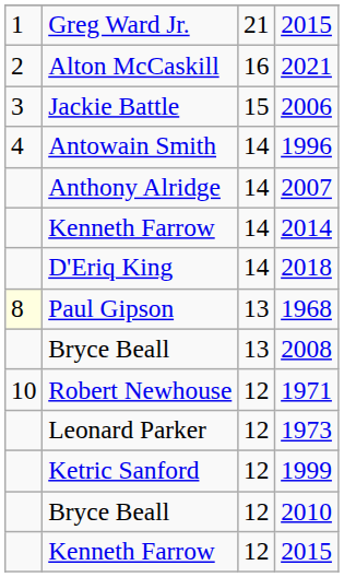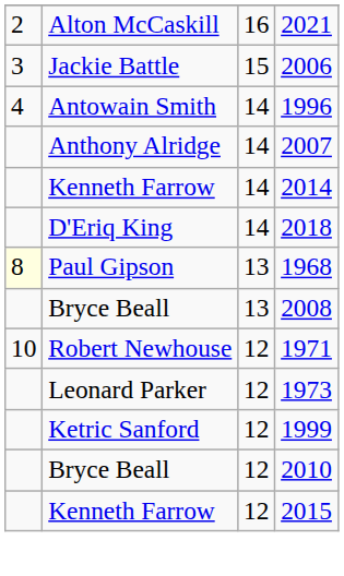 <table class="wikitable">
 <tr>
-</tr>
-<tr>
-<td>1</td>
-<td><a href='#'>Greg Ward Jr.</a></td>
-<td>21</td>
-<td><a href='#'>2015</a></td>
 </tr>
 <tr>
 <td>2</td>
 <td><a href='#'>Alton McCaskill</a></td>
 <td>16</td>
 <td><a href='#'>2021</a></td>
 </tr>
 <tr>
 <td>3</td>
 <td><a href='#'>Jackie Battle</a></td>
 <td>15</td>
 <td><a href='#'>2006</a></td>
 </tr>
 <tr>
 <td>4</td>
 <td><a href='#'>Antowain Smith</a></td>
 <td>14</td>
 <td><a href='#'>1996</a></td>
 </tr>
 <tr>
 <td></td>
 <td><a href='#'>Anthony Alridge</a></td>
 <td>14</td>
 <td><a href='#'>2007</a></td>
 </tr>
 <tr>
 <td></td>
 <td><a href='#'>Kenneth Farrow</a></td>
 <td>14</td>
 <td><a href='#'>2014</a></td>
 </tr>
 <tr>
 <td></td>
 <td><a href='#'>D'Eriq King</a></td>
 <td>14</td>
 <td><a href='#'>2018</a></td>
 </tr>
 <tr>
 <td style="background: lightyellow;">8</td>
 <td><a href='#'>Paul Gipson</a></td>
 <td>13</td>
 <td><a href='#'>1968</a></td>
 </tr>
 <tr>
 <td></td>
 <td>Bryce Beall</td>
 <td>13</td>
 <td><a href='#'>2008</a></td>
 </tr>
 <tr>
 <td>10</td>
 <td><a href='#'>Robert Newhouse</a></td>
 <td>12</td>
 <td><a href='#'>1971</a></td>
 </tr>
 <tr>
 <td></td>
 <td>Leonard Parker</td>
 <td>12</td>
 <td><a href='#'>1973</a></td>
 </tr>
 <tr>
 <td></td>
 <td><a href='#'>Ketric Sanford</a></td>
 <td>12</td>
 <td><a href='#'>1999</a></td>
 </tr>
 <tr>
 <td></td>
 <td>Bryce Beall</td>
 <td>12</td>
 <td><a href='#'>2010</a></td>
 </tr>
 <tr>
 <td></td>
 <td><a href='#'>Kenneth Farrow</a></td>
 <td>12</td>
 <td><a href='#'>2015</a></td>
 </tr>
 </table>
